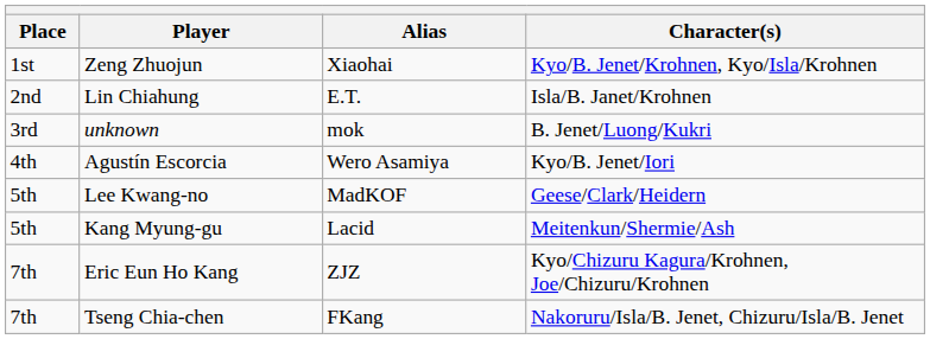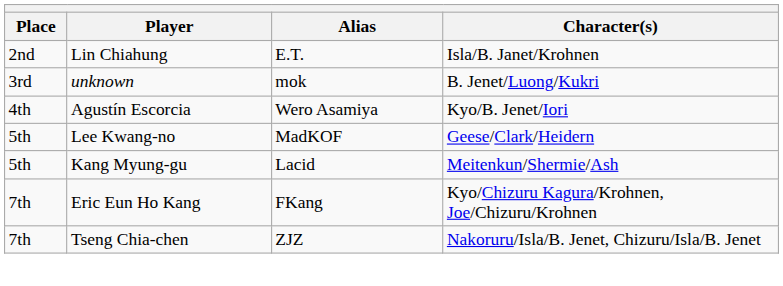 <table class="wikitable">
 <tr>
 <th colspan=4></th>
 </tr>
 <tr>
 <th style="width:50px;">Place</th>
 <th style="width:180px;">Player</th>
 <th style="width:150px;">Alias</th>
 <th style="width:300px;">Character(s)</th>
-</tr>
-<tr>
-<td>1st</td>
-<td> Zeng Zhuojun</td>
-<td>Xiaohai</td>
-<td><a href='#'>Kyo</a>/<a href='#'>B. Jenet</a>/<a href='#'>Krohnen</a>, Kyo/<a href='#'>Isla</a>/Krohnen</td>
 </tr>
 <tr>
 <td>2nd</td>
 <td> Lin Chiahung</td>
 <td>E.T.</td>
 <td>Isla/B. Janet/Krohnen</td>
 </tr>
 <tr>
 <td>3rd</td>
 <td> <em>unknown</em></td>
 <td>mok</td>
 <td>B. Jenet/<a href='#'>Luong</a>/<a href='#'>Kukri</a></td>
 </tr>
 <tr>
 <td>4th</td>
 <td> Agustín Escorcia</td>
 <td>Wero Asamiya</td>
 <td>Kyo/B. Jenet/<a href='#'>Iori</a></td>
 </tr>
 <tr>
 <td>5th</td>
 <td> Lee Kwang-no</td>
 <td>MadKOF</td>
 <td><a href='#'>Geese</a>/<a href='#'>Clark</a>/<a href='#'>Heidern</a></td>
 </tr>
 <tr>
 <td>5th</td>
 <td> Kang Myung-gu</td>
 <td>Lacid</td>
 <td><a href='#'>Meitenkun</a>/<a href='#'>Shermie</a>/<a href='#'>Ash</a></td>
 </tr>
 <tr>
 <td>7th</td>
 <td> Eric Eun Ho Kang</td>
-<td>ZJZ</td>
+<td>FKang</td>
 <td>Kyo/<a href='#'>Chizuru Kagura</a>/Krohnen, <a href='#'>Joe</a>/Chizuru/Krohnen</td>
 </tr>
 <tr>
 <td>7th</td>
 <td> Tseng Chia-chen</td>
-<td>FKang</td>
+<td>ZJZ</td>
 <td><a href='#'>Nakoruru</a>/Isla/B. Jenet, Chizuru/Isla/B. Jenet</td>
 </tr>
 </table>
